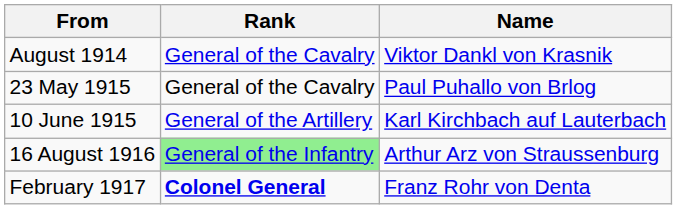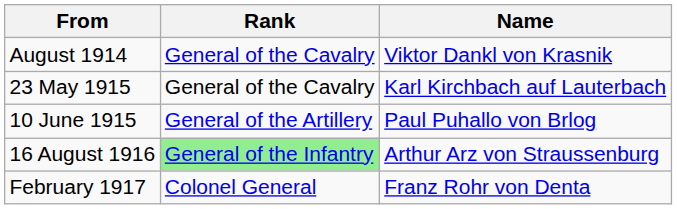 <table class="wikitable">
 <tr>
 <th>From</th>
 <th>Rank</th>
 <th>Name</th>
 </tr>
 <tr>
 <td>August 1914</td>
 <td><a href='#'>General of the Cavalry</a></td>
 <td><a href='#'>Viktor Dankl von Krasnik</a></td>
 </tr>
 <tr>
 <td>23 May 1915</td>
 <td>General of the Cavalry</td>
-<td><a href='#'>Paul Puhallo von Brlog</a></td>
+<td><a href='#'>Karl Kirchbach auf Lauterbach</a></td>
 </tr>
 <tr>
 <td>10 June 1915</td>
 <td><a href='#'>General of the Artillery</a></td>
-<td><a href='#'>Karl Kirchbach auf Lauterbach</a></td>
+<td><a href='#'>Paul Puhallo von Brlog</a></td>
 </tr>
 <tr>
 <td>16 August 1916</td>
 <td style="background: lightgreen;"><a href='#'>General of the Infantry</a></td>
 <td><a href='#'>Arthur Arz von Straussenburg</a></td>
 </tr>
 <tr>
 <td>February 1917</td>
-<td><strong><a href='#'>Colonel General</a></strong></td>
+<td><a href='#'>Colonel General</a></td>
 <td><a href='#'>Franz Rohr von Denta</a></td>
 </tr>
 </table>
